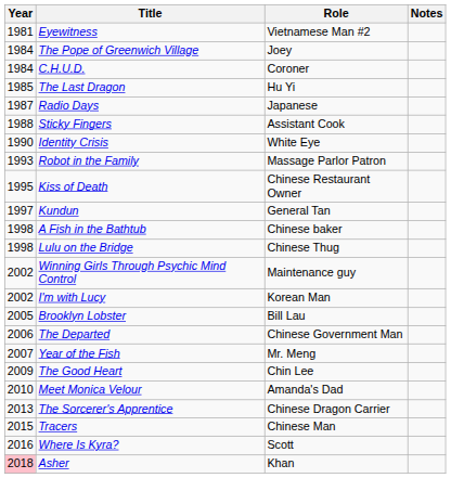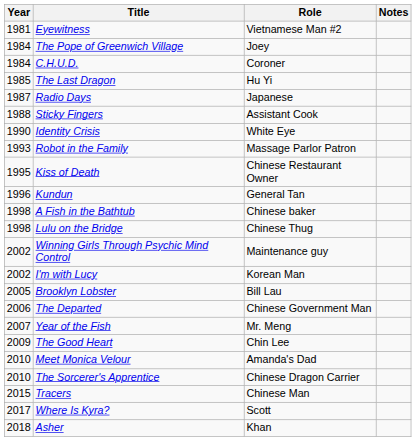 <table class="wikitable sortable">
 <tr>
 <th>Year</th>
 <th>Title</th>
 <th>Role</th>
 <th>Notes</th>
 </tr>
 <tr>
 <td>1981</td>
 <td><a href='#'><em>Eyewitness</em></a></td>
 <td>Vietnamese Man #2</td>
 <td></td>
 </tr>
 <tr>
 <td>1984</td>
 <td><em><a href='#'>The Pope of Greenwich Village</a></em></td>
 <td>Joey</td>
 <td></td>
 </tr>
 <tr>
 <td>1984</td>
 <td><em><a href='#'>C.H.U.D.</a></em></td>
 <td>Coroner</td>
 <td></td>
 </tr>
 <tr>
 <td>1985</td>
 <td><em><a href='#'>The Last Dragon</a></em></td>
 <td>Hu Yi</td>
 <td></td>
 </tr>
 <tr>
 <td>1987</td>
 <td><em><a href='#'>Radio Days</a></em></td>
 <td>Japanese</td>
 <td></td>
 </tr>
 <tr>
 <td>1988</td>
 <td><a href='#'><em>Sticky Fingers</em></a></td>
 <td>Assistant Cook</td>
 <td></td>
 </tr>
 <tr>
 <td>1990</td>
 <td><a href='#'><em>Identity Crisis</em></a></td>
 <td>White Eye</td>
 <td></td>
 </tr>
 <tr>
 <td>1993</td>
 <td><em><a href='#'>Robot in the Family</a></em></td>
 <td>Massage Parlor Patron</td>
 <td></td>
 </tr>
 <tr>
 <td>1995</td>
 <td><a href='#'><em>Kiss of Death</em></a></td>
 <td>Chinese Restaurant Owner</td>
 <td></td>
 </tr>
 <tr>
-<td>1997</td>
+<td>1996</td>
 <td><em><a href='#'>Kundun</a></em></td>
 <td>General Tan</td>
 <td></td>
 </tr>
 <tr>
 <td>1998</td>
 <td><em><a href='#'>A Fish in the Bathtub</a></em></td>
 <td>Chinese baker</td>
 <td></td>
 </tr>
 <tr>
 <td>1998</td>
 <td><em><a href='#'>Lulu on the Bridge</a></em></td>
 <td>Chinese Thug</td>
 <td></td>
 </tr>
 <tr>
 <td>2002</td>
 <td><em><a href='#'>Winning Girls Through Psychic Mind Control</a></em></td>
 <td>Maintenance guy</td>
 <td></td>
 </tr>
 <tr>
 <td>2002</td>
 <td><em><a href='#'>I'm with Lucy</a></em></td>
 <td>Korean Man</td>
 <td></td>
 </tr>
 <tr>
 <td>2005</td>
 <td><em><a href='#'>Brooklyn Lobster</a></em></td>
 <td>Bill Lau</td>
 <td></td>
 </tr>
 <tr>
 <td>2006</td>
 <td><em><a href='#'>The Departed</a></em></td>
 <td>Chinese Government Man</td>
 <td></td>
 </tr>
 <tr>
 <td>2007</td>
 <td><em><a href='#'>Year of the Fish</a></em></td>
 <td>Mr. Meng</td>
 <td></td>
 </tr>
 <tr>
 <td>2009</td>
 <td><em><a href='#'>The Good Heart</a></em></td>
 <td>Chin Lee</td>
 <td></td>
 </tr>
 <tr>
 <td>2010</td>
 <td><em><a href='#'>Meet Monica Velour</a></em></td>
 <td>Amanda's Dad</td>
 <td></td>
 </tr>
 <tr>
-<td>2013</td>
+<td>2010</td>
 <td><a href='#'><em>The Sorcerer's Apprentice</em></a></td>
 <td>Chinese Dragon Carrier</td>
 <td></td>
 </tr>
 <tr>
 <td>2015</td>
 <td><a href='#'><em>Tracers</em></a></td>
 <td>Chinese Man</td>
 <td></td>
 </tr>
 <tr>
-<td>2016</td>
+<td>2017</td>
 <td><em><a href='#'>Where Is Kyra?</a></em></td>
 <td>Scott</td>
 <td></td>
 </tr>
 <tr>
-<td style="background: pink;">2018</td>
+<td>2018</td>
 <td><a href='#'><em>Asher</em></a></td>
 <td>Khan</td>
 <td></td>
 </tr>
 </table>
